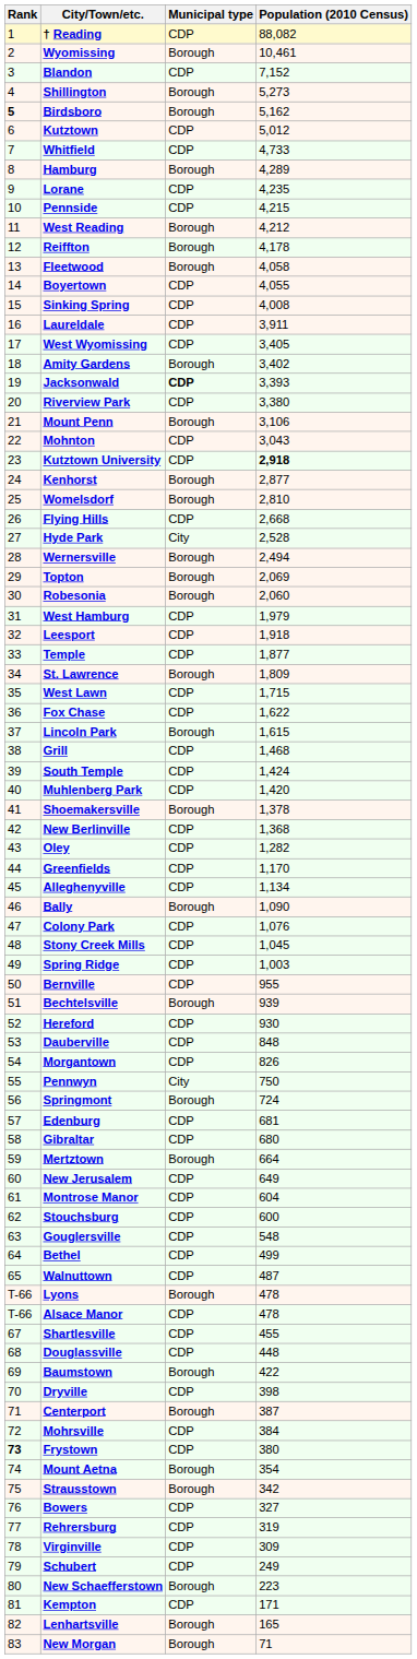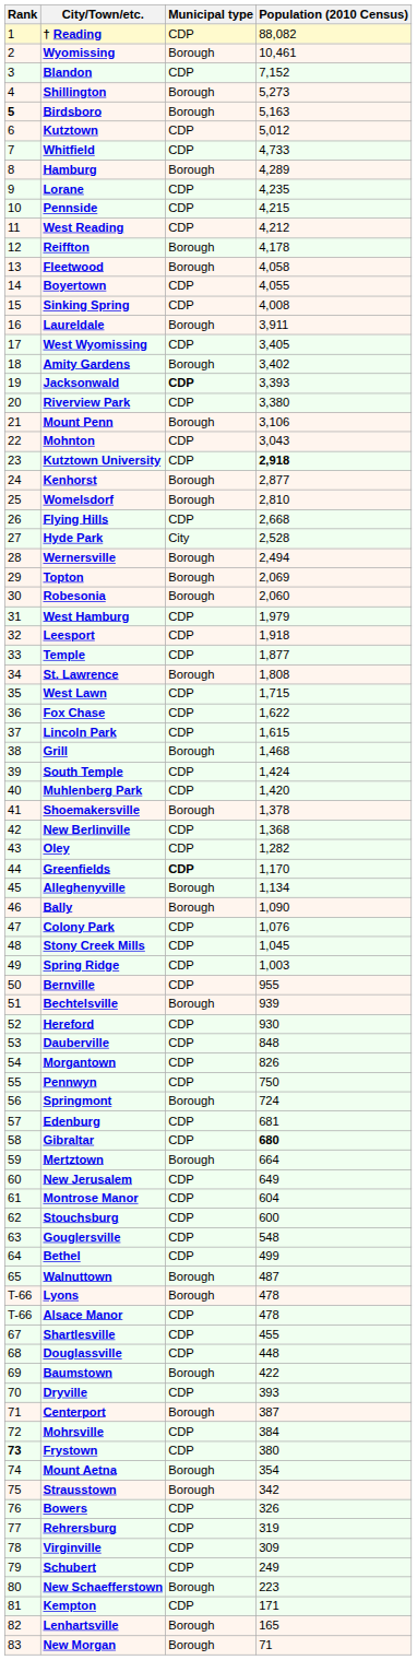 <table class="wikitable sortable">
 <tr>
 <th>Rank</th>
 <th>City/Town/etc.</th>
 <th>Municipal type</th>
 <th>Population (2010 Census)</th>
 </tr>
 <tr style="background-color:#FFFACD;">
 <td>1</td>
 <td><strong> † <a href='#'>Reading</a></strong></td>
 <td>CDP</td>
 <td>88,082</td>
 </tr>
 <tr style="background-color:#FFF5EE;">
 <td>2</td>
 <td><strong><a href='#'>Wyomissing</a></strong></td>
 <td>Borough</td>
 <td>10,461</td>
 </tr>
 <tr style="background-color:#F0FFF0;">
 <td>3</td>
 <td><strong><a href='#'>Blandon</a></strong></td>
 <td>CDP</td>
 <td>7,152</td>
 </tr>
 <tr style="background-color:#FFF5EE;">
 <td>4</td>
 <td><strong><a href='#'>Shillington</a></strong></td>
 <td>Borough</td>
 <td>5,273</td>
 </tr>
 <tr style="background-color:#FFF5EE;">
 <td><strong>5</strong></td>
 <td><strong><a href='#'>Birdsboro</a></strong></td>
 <td>Borough</td>
-<td>5,162</td>
+<td>5,163</td>
 </tr>
 <tr style="background-color:#FFF5EE;">
 <td>6</td>
 <td><strong><a href='#'>Kutztown</a></strong></td>
 <td>CDP</td>
 <td>5,012</td>
 </tr>
 <tr style="background-color:#F0FFF0;">
 <td>7</td>
 <td><strong><a href='#'>Whitfield</a></strong></td>
 <td>CDP</td>
 <td>4,733</td>
 </tr>
 <tr style="background-color:#FFF5EE;">
 <td>8</td>
 <td><strong><a href='#'>Hamburg</a></strong></td>
 <td>Borough</td>
 <td>4,289</td>
 </tr>
 <tr style="background-color:#F0FFF0;">
 <td>9</td>
 <td><strong><a href='#'>Lorane</a></strong></td>
 <td>CDP</td>
 <td>4,235</td>
 </tr>
 <tr style="background-color:#F0FFF0;">
 <td>10</td>
 <td><strong><a href='#'>Pennside</a></strong></td>
 <td>CDP</td>
 <td>4,215</td>
 </tr>
 <tr style="background-color:#FFF5EE;">
 <td>11</td>
 <td><strong><a href='#'>West Reading</a></strong></td>
-<td>Borough</td>
+<td>CDP</td>
 <td>4,212</td>
 </tr>
 <tr style="background-color:#F0FFF0;">
 <td>12</td>
 <td><strong><a href='#'>Reiffton</a></strong></td>
 <td>Borough</td>
 <td>4,178</td>
 </tr>
 <tr style="background-color:#FFF5EE;">
 <td>13</td>
 <td><strong><a href='#'>Fleetwood</a></strong></td>
 <td>Borough</td>
 <td>4,058</td>
 </tr>
 <tr style="background-color:#FFF5EE;">
 <td>14</td>
 <td><strong><a href='#'>Boyertown</a></strong></td>
 <td>CDP</td>
 <td>4,055</td>
 </tr>
 <tr style="background-color:#FFF5EE;">
 <td>15</td>
 <td><strong><a href='#'>Sinking Spring</a></strong></td>
 <td>CDP</td>
 <td>4,008</td>
 </tr>
 <tr style="background-color:#FFF5EE;">
 <td>16</td>
 <td><strong><a href='#'>Laureldale</a></strong></td>
-<td>CDP</td>
+<td>Borough</td>
 <td>3,911</td>
 </tr>
 <tr style="background-color:#F0FFF0;">
 <td>17</td>
 <td><strong><a href='#'>West Wyomissing</a></strong></td>
 <td>CDP</td>
 <td>3,405</td>
 </tr>
 <tr style="background-color:#F0FFF0;">
 <td>18</td>
 <td><strong><a href='#'>Amity Gardens</a></strong></td>
 <td>Borough</td>
 <td>3,402</td>
 </tr>
 <tr style="background-color:#F0FFF0;">
 <td>19</td>
 <td><strong><a href='#'>Jacksonwald</a></strong></td>
 <td><strong>CDP</strong></td>
 <td>3,393</td>
 </tr>
 <tr style="background-color:#F0FFF0;">
 <td>20</td>
 <td><strong><a href='#'>Riverview Park</a></strong></td>
 <td>CDP</td>
 <td>3,380</td>
 </tr>
 <tr style="background-color:#FFF5EE;">
 <td>21</td>
 <td><strong><a href='#'>Mount Penn</a></strong></td>
 <td>Borough</td>
 <td>3,106</td>
 </tr>
 <tr style="background-color:#FFF5EE;">
 <td>22</td>
 <td><strong><a href='#'>Mohnton</a></strong></td>
 <td>CDP</td>
 <td>3,043</td>
 </tr>
 <tr style="background-color:#F0FFF0;">
 <td>23</td>
 <td><strong><a href='#'>Kutztown University</a></strong></td>
 <td>CDP</td>
 <td><strong>2,918</strong></td>
 </tr>
 <tr style="background-color:#FFF5EE;">
 <td>24</td>
 <td><strong><a href='#'>Kenhorst</a></strong></td>
 <td>Borough</td>
 <td>2,877</td>
 </tr>
 <tr style="background-color:#FFF5EE;">
 <td>25</td>
 <td><strong><a href='#'>Womelsdorf</a></strong></td>
 <td>Borough</td>
 <td>2,810</td>
 </tr>
 <tr style="background-color:#F0FFF0;">
 <td>26</td>
 <td><strong><a href='#'>Flying Hills</a></strong></td>
 <td>CDP</td>
 <td>2,668</td>
 </tr>
 <tr style="background-color:#F0FFF0;">
 <td>27</td>
 <td><strong><a href='#'>Hyde Park</a></strong></td>
 <td>City</td>
 <td>2,528</td>
 </tr>
 <tr style="background-color:#FFF5EE;">
 <td>28</td>
 <td><strong><a href='#'>Wernersville</a></strong></td>
 <td>Borough</td>
 <td>2,494</td>
 </tr>
 <tr style="background-color:#FFF5EE;">
 <td>29</td>
 <td><strong><a href='#'>Topton</a></strong></td>
 <td>Borough</td>
 <td>2,069</td>
 </tr>
 <tr style="background-color:#FFF5EE;">
 <td>30</td>
 <td><strong><a href='#'>Robesonia</a></strong></td>
 <td>Borough</td>
 <td>2,060</td>
 </tr>
 <tr style="background-color:#F0FFF0;">
 <td>31</td>
 <td><strong><a href='#'>West Hamburg</a></strong></td>
 <td>CDP</td>
 <td>1,979</td>
 </tr>
 <tr style="background-color:#FFF5EE;">
 <td>32</td>
 <td><strong><a href='#'>Leesport</a></strong></td>
 <td>CDP</td>
 <td>1,918</td>
 </tr>
 <tr style="background-color:#F0FFF0;">
 <td>33</td>
 <td><strong><a href='#'>Temple</a></strong></td>
 <td>CDP</td>
 <td>1,877</td>
 </tr>
 <tr style="background-color:#FFF5EE;">
 <td>34</td>
 <td><strong><a href='#'>St. Lawrence</a></strong></td>
 <td>Borough</td>
-<td>1,809</td>
+<td>1,808</td>
 </tr>
 <tr style="background-color:#F0FFF0;">
 <td>35</td>
 <td><strong><a href='#'>West Lawn</a></strong></td>
 <td>CDP</td>
 <td>1,715</td>
 </tr>
 <tr style="background-color:#F0FFF0;">
 <td>36</td>
 <td><strong><a href='#'>Fox Chase</a></strong></td>
 <td>CDP</td>
 <td>1,622</td>
 </tr>
 <tr style="background-color:#F0FFF0;">
 <td>37</td>
 <td><strong><a href='#'>Lincoln Park</a></strong></td>
-<td>Borough</td>
+<td>CDP</td>
 <td>1,615</td>
 </tr>
 <tr style="background-color:#F0FFF0;">
 <td>38</td>
 <td><strong><a href='#'>Grill</a></strong></td>
-<td>CDP</td>
+<td>Borough</td>
 <td>1,468</td>
 </tr>
 <tr style="background-color:#F0FFF0;">
 <td>39</td>
 <td><strong><a href='#'>South Temple</a></strong></td>
 <td>CDP</td>
 <td>1,424</td>
 </tr>
 <tr style="background-color:#F0FFF0;">
 <td>40</td>
 <td><strong><a href='#'>Muhlenberg Park</a></strong></td>
 <td>CDP</td>
 <td>1,420</td>
 </tr>
 <tr style="background-color:#FFF5EE;">
 <td>41</td>
 <td><strong><a href='#'>Shoemakersville</a></strong></td>
 <td>Borough</td>
 <td>1,378</td>
 </tr>
 <tr style="background-color:#F0FFF0;">
 <td>42</td>
 <td><strong><a href='#'>New Berlinville</a></strong></td>
 <td>CDP</td>
 <td>1,368</td>
 </tr>
 <tr style="background-color:#F0FFF0;">
 <td>43</td>
 <td><strong><a href='#'>Oley</a></strong></td>
 <td>CDP</td>
 <td>1,282</td>
 </tr>
 <tr style="background-color:#F0FFF0;">
 <td>44</td>
 <td><strong><a href='#'>Greenfields</a></strong></td>
-<td>CDP</td>
+<td><strong>CDP</strong></td>
 <td>1,170</td>
 </tr>
 <tr style="background-color:#F0FFF0;">
 <td>45</td>
 <td><strong><a href='#'>Alleghenyville</a></strong></td>
-<td>CDP</td>
+<td>Borough</td>
 <td>1,134</td>
 </tr>
 <tr style="background-color:#FFF5EE;">
 <td>46</td>
 <td><strong><a href='#'>Bally</a></strong></td>
 <td>Borough</td>
 <td>1,090</td>
 </tr>
 <tr style="background-color:#F0FFF0;">
 <td>47</td>
 <td><strong><a href='#'>Colony Park</a></strong></td>
 <td>CDP</td>
 <td>1,076</td>
 </tr>
 <tr style="background-color:#F0FFF0;">
 <td>48</td>
 <td><strong><a href='#'>Stony Creek Mills</a></strong></td>
 <td>CDP</td>
 <td>1,045</td>
 </tr>
 <tr style="background-color:#F0FFF0;">
 <td>49</td>
 <td><strong><a href='#'>Spring Ridge</a></strong></td>
 <td>CDP</td>
 <td>1,003</td>
 </tr>
 <tr style="background-color:#FFF5EE;">
 <td>50</td>
 <td><strong><a href='#'>Bernville</a></strong></td>
 <td>CDP</td>
 <td>955</td>
 </tr>
 <tr style="background-color:#FFF5EE;">
 <td>51</td>
 <td><strong><a href='#'>Bechtelsville</a></strong></td>
 <td>Borough</td>
 <td>939</td>
 </tr>
 <tr style="background-color:#F0FFF0;">
 <td>52</td>
 <td><strong><a href='#'>Hereford</a></strong></td>
 <td>CDP</td>
 <td>930</td>
 </tr>
 <tr style="background-color:#F0FFF0;">
 <td>53</td>
 <td><strong><a href='#'>Dauberville</a></strong></td>
 <td>CDP</td>
 <td>848</td>
 </tr>
 <tr style="background-color:#F0FFF0;">
 <td>54</td>
 <td><strong><a href='#'>Morgantown</a></strong></td>
 <td>CDP</td>
 <td>826</td>
 </tr>
 <tr style="background-color:#F0FFF0;">
 <td>55</td>
 <td><strong><a href='#'>Pennwyn</a></strong></td>
-<td>City</td>
+<td>CDP</td>
 <td>750</td>
 </tr>
 <tr style="background-color:#F0FFF0;">
 <td>56</td>
 <td><strong><a href='#'>Springmont</a></strong></td>
 <td>Borough</td>
 <td>724</td>
 </tr>
 <tr style="background-color:#F0FFF0;">
 <td>57</td>
 <td><strong><a href='#'>Edenburg</a></strong></td>
 <td>CDP</td>
 <td>681</td>
 </tr>
 <tr style="background-color:#F0FFF0;">
 <td>58</td>
 <td><strong><a href='#'>Gibraltar</a></strong></td>
 <td>CDP</td>
-<td>680</td>
+<td><strong>680</strong></td>
 </tr>
 <tr style="background-color:#F0FFF0;">
 <td>59</td>
 <td><strong><a href='#'>Mertztown</a></strong></td>
 <td>Borough</td>
 <td>664</td>
 </tr>
 <tr style="background-color:#F0FFF0;">
 <td>60</td>
 <td><strong><a href='#'>New Jerusalem</a></strong></td>
 <td>CDP</td>
 <td>649</td>
 </tr>
 <tr style="background-color:#F0FFF0;">
 <td>61</td>
 <td><strong><a href='#'>Montrose Manor</a></strong></td>
 <td>CDP</td>
 <td>604</td>
 </tr>
 <tr style="background-color:#F0FFF0;">
 <td>62</td>
 <td><strong><a href='#'>Stouchsburg</a></strong></td>
 <td>CDP</td>
 <td>600</td>
 </tr>
 <tr style="background-color:#F0FFF0;">
 <td>63</td>
 <td><strong><a href='#'>Gouglersville</a></strong></td>
 <td>CDP</td>
 <td>548</td>
 </tr>
 <tr style="background-color:#F0FFF0;">
 <td>64</td>
 <td><strong><a href='#'>Bethel</a></strong></td>
 <td>CDP</td>
 <td>499</td>
 </tr>
 <tr style="background-color:#F0FFF0;">
 <td>65</td>
 <td><strong><a href='#'>Walnuttown</a></strong></td>
-<td>CDP</td>
+<td>Borough</td>
 <td>487</td>
 </tr>
 <tr style="background-color:#FFF5EE;">
 <td>T-66</td>
 <td><strong><a href='#'>Lyons</a></strong></td>
 <td>Borough</td>
 <td>478</td>
 </tr>
 <tr style="background-color:#F0FFF0;">
 <td>T-66</td>
 <td><strong><a href='#'>Alsace Manor</a></strong></td>
 <td>CDP</td>
 <td>478</td>
 </tr>
 <tr style="background-color:#F0FFF0;">
 <td>67</td>
 <td><strong><a href='#'>Shartlesville</a></strong></td>
 <td>CDP</td>
 <td>455</td>
 </tr>
 <tr style="background-color:#F0FFF0;">
 <td>68</td>
 <td><strong><a href='#'>Douglassville</a></strong></td>
 <td>CDP</td>
 <td>448</td>
 </tr>
 <tr style="background-color:#F0FFF0;">
 <td>69</td>
 <td><strong><a href='#'>Baumstown</a></strong></td>
 <td>Borough</td>
 <td>422</td>
 </tr>
 <tr style="background-color:#F0FFF0;">
 <td>70</td>
 <td><strong><a href='#'>Dryville</a></strong></td>
 <td>CDP</td>
-<td>398</td>
+<td>393</td>
 </tr>
 <tr style="background-color:#FFF5EE;">
 <td>71</td>
 <td><strong><a href='#'>Centerport</a></strong></td>
 <td>Borough</td>
 <td>387</td>
 </tr>
 <tr style="background-color:#F0FFF0;">
 <td>72</td>
 <td><strong><a href='#'>Mohrsville</a></strong></td>
 <td>CDP</td>
 <td>384</td>
 </tr>
 <tr style="background-color:#F0FFF0;">
 <td><strong>73</strong></td>
 <td><strong><a href='#'>Frystown</a></strong></td>
 <td>CDP</td>
 <td>380</td>
 </tr>
 <tr style="background-color:#F0FFF0;">
 <td>74</td>
 <td><strong><a href='#'>Mount Aetna</a></strong></td>
 <td>Borough</td>
 <td>354</td>
 </tr>
 <tr style="background-color:#FFF5EE;">
 <td>75</td>
 <td><strong><a href='#'>Strausstown</a></strong></td>
 <td>Borough</td>
 <td>342</td>
 </tr>
 <tr style="background-color:#F0FFF0;">
 <td>76</td>
 <td><strong><a href='#'>Bowers</a></strong></td>
 <td>CDP</td>
-<td>327</td>
+<td>326</td>
 </tr>
 <tr style="background-color:#F0FFF0;">
 <td>77</td>
 <td><strong><a href='#'>Rehrersburg</a></strong></td>
 <td>CDP</td>
 <td>319</td>
 </tr>
 <tr style="background-color:#F0FFF0;">
 <td>78</td>
 <td><strong><a href='#'>Virginville</a></strong></td>
 <td>CDP</td>
 <td>309</td>
 </tr>
 <tr style="background-color:#F0FFF0;">
 <td>79</td>
 <td><strong><a href='#'>Schubert</a></strong></td>
 <td>CDP</td>
 <td>249</td>
 </tr>
 <tr style="background-color:#F0FFF0;">
 <td>80</td>
 <td><strong><a href='#'>New Schaefferstown</a></strong></td>
 <td>Borough</td>
 <td>223</td>
 </tr>
 <tr style="background-color:#F0FFF0;">
 <td>81</td>
 <td><strong><a href='#'>Kempton</a></strong></td>
 <td>CDP</td>
 <td>171</td>
 </tr>
 <tr style="background-color:#FFF5EE;">
 <td>82</td>
 <td><strong><a href='#'>Lenhartsville</a></strong></td>
 <td>Borough</td>
 <td>165</td>
 </tr>
 <tr style="background-color:#FFF5EE;">
 <td>83</td>
 <td><strong><a href='#'>New Morgan</a></strong></td>
 <td>Borough</td>
 <td>71</td>
 </tr>
 </table>
